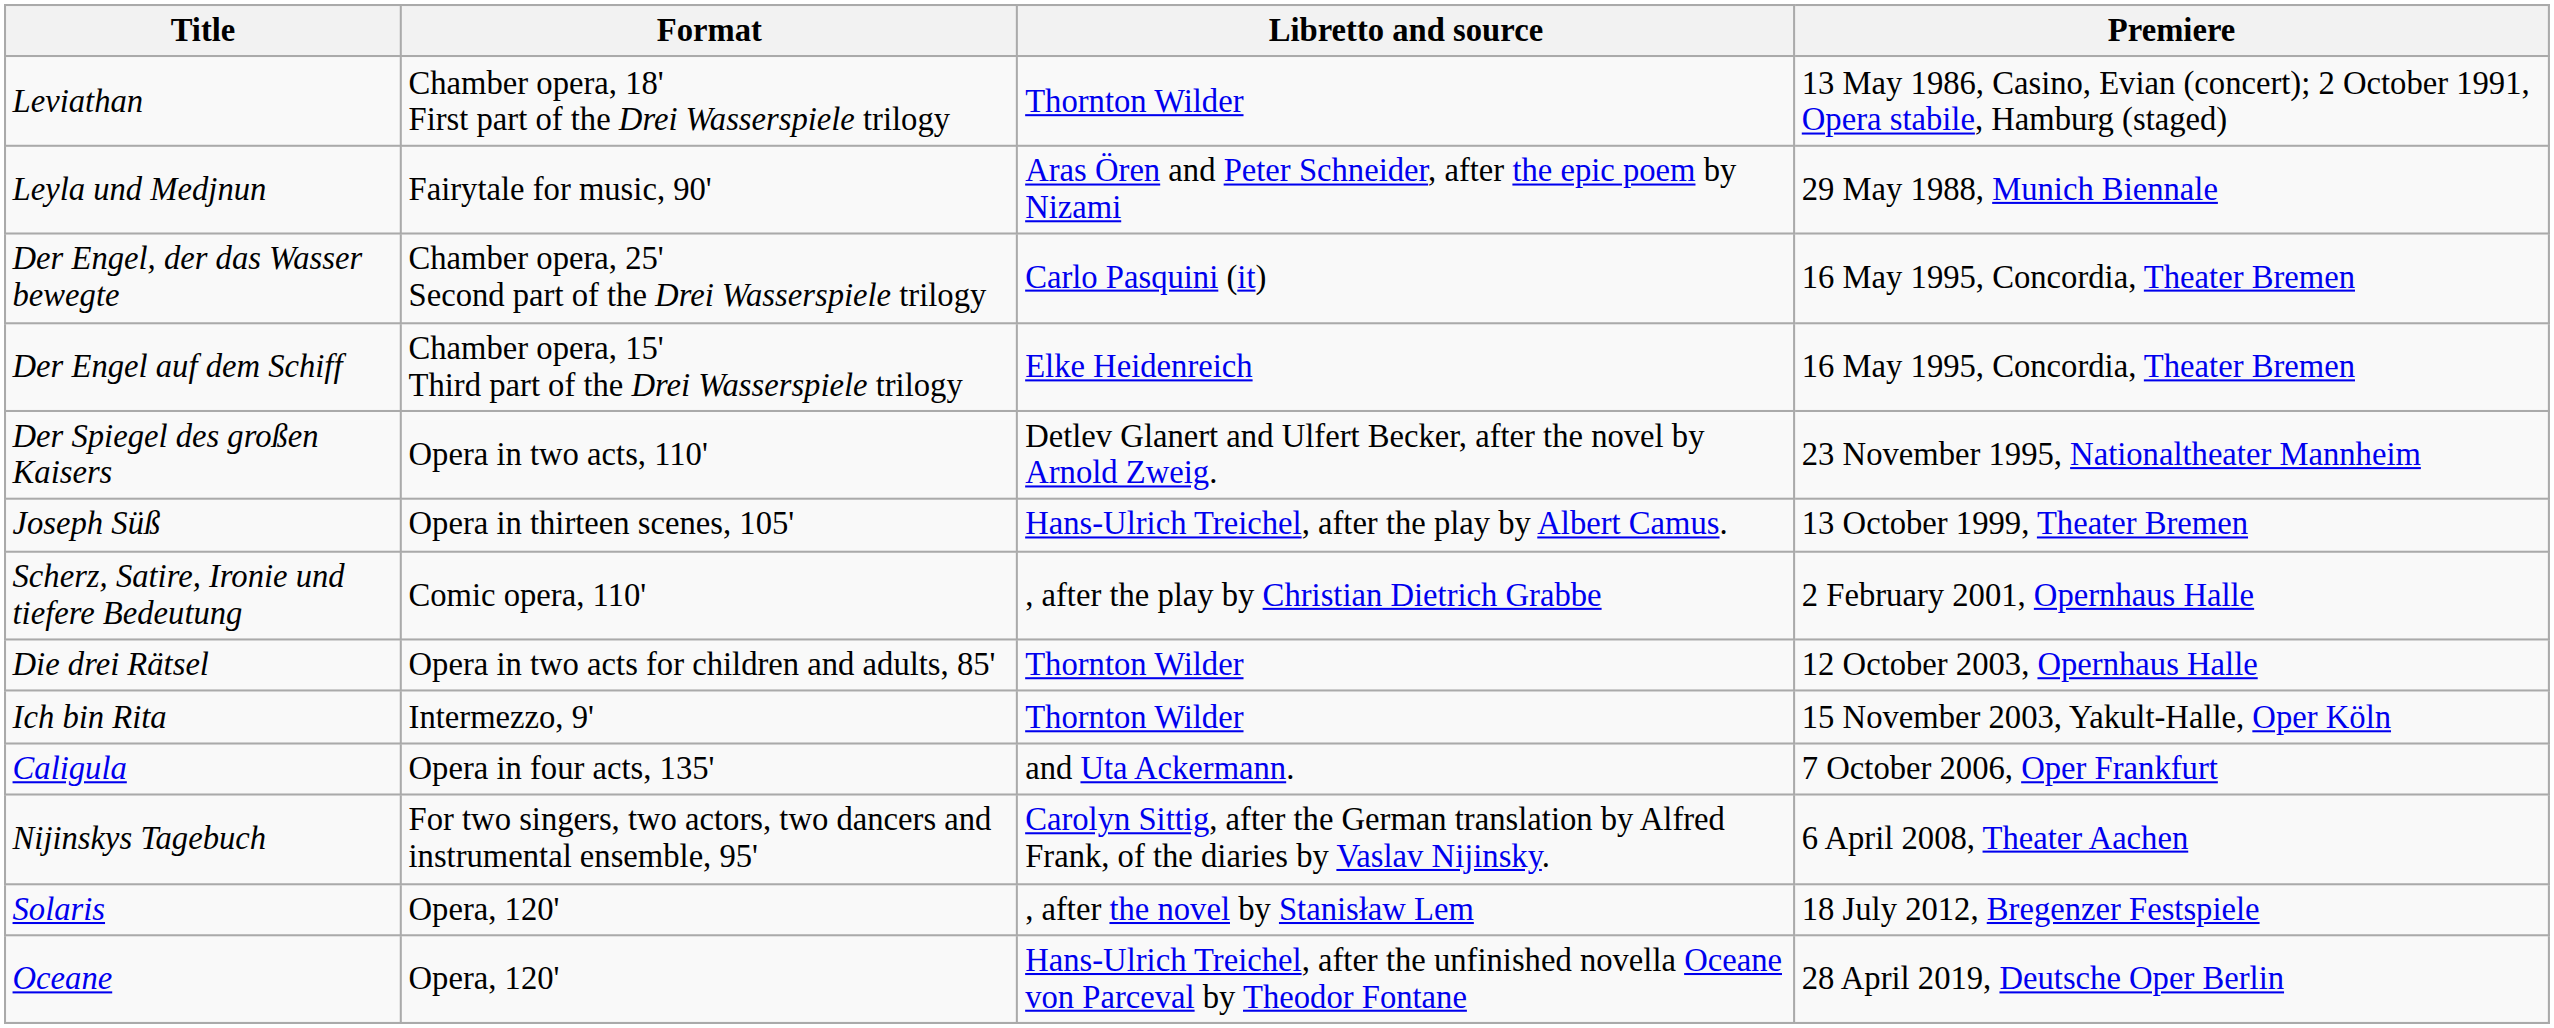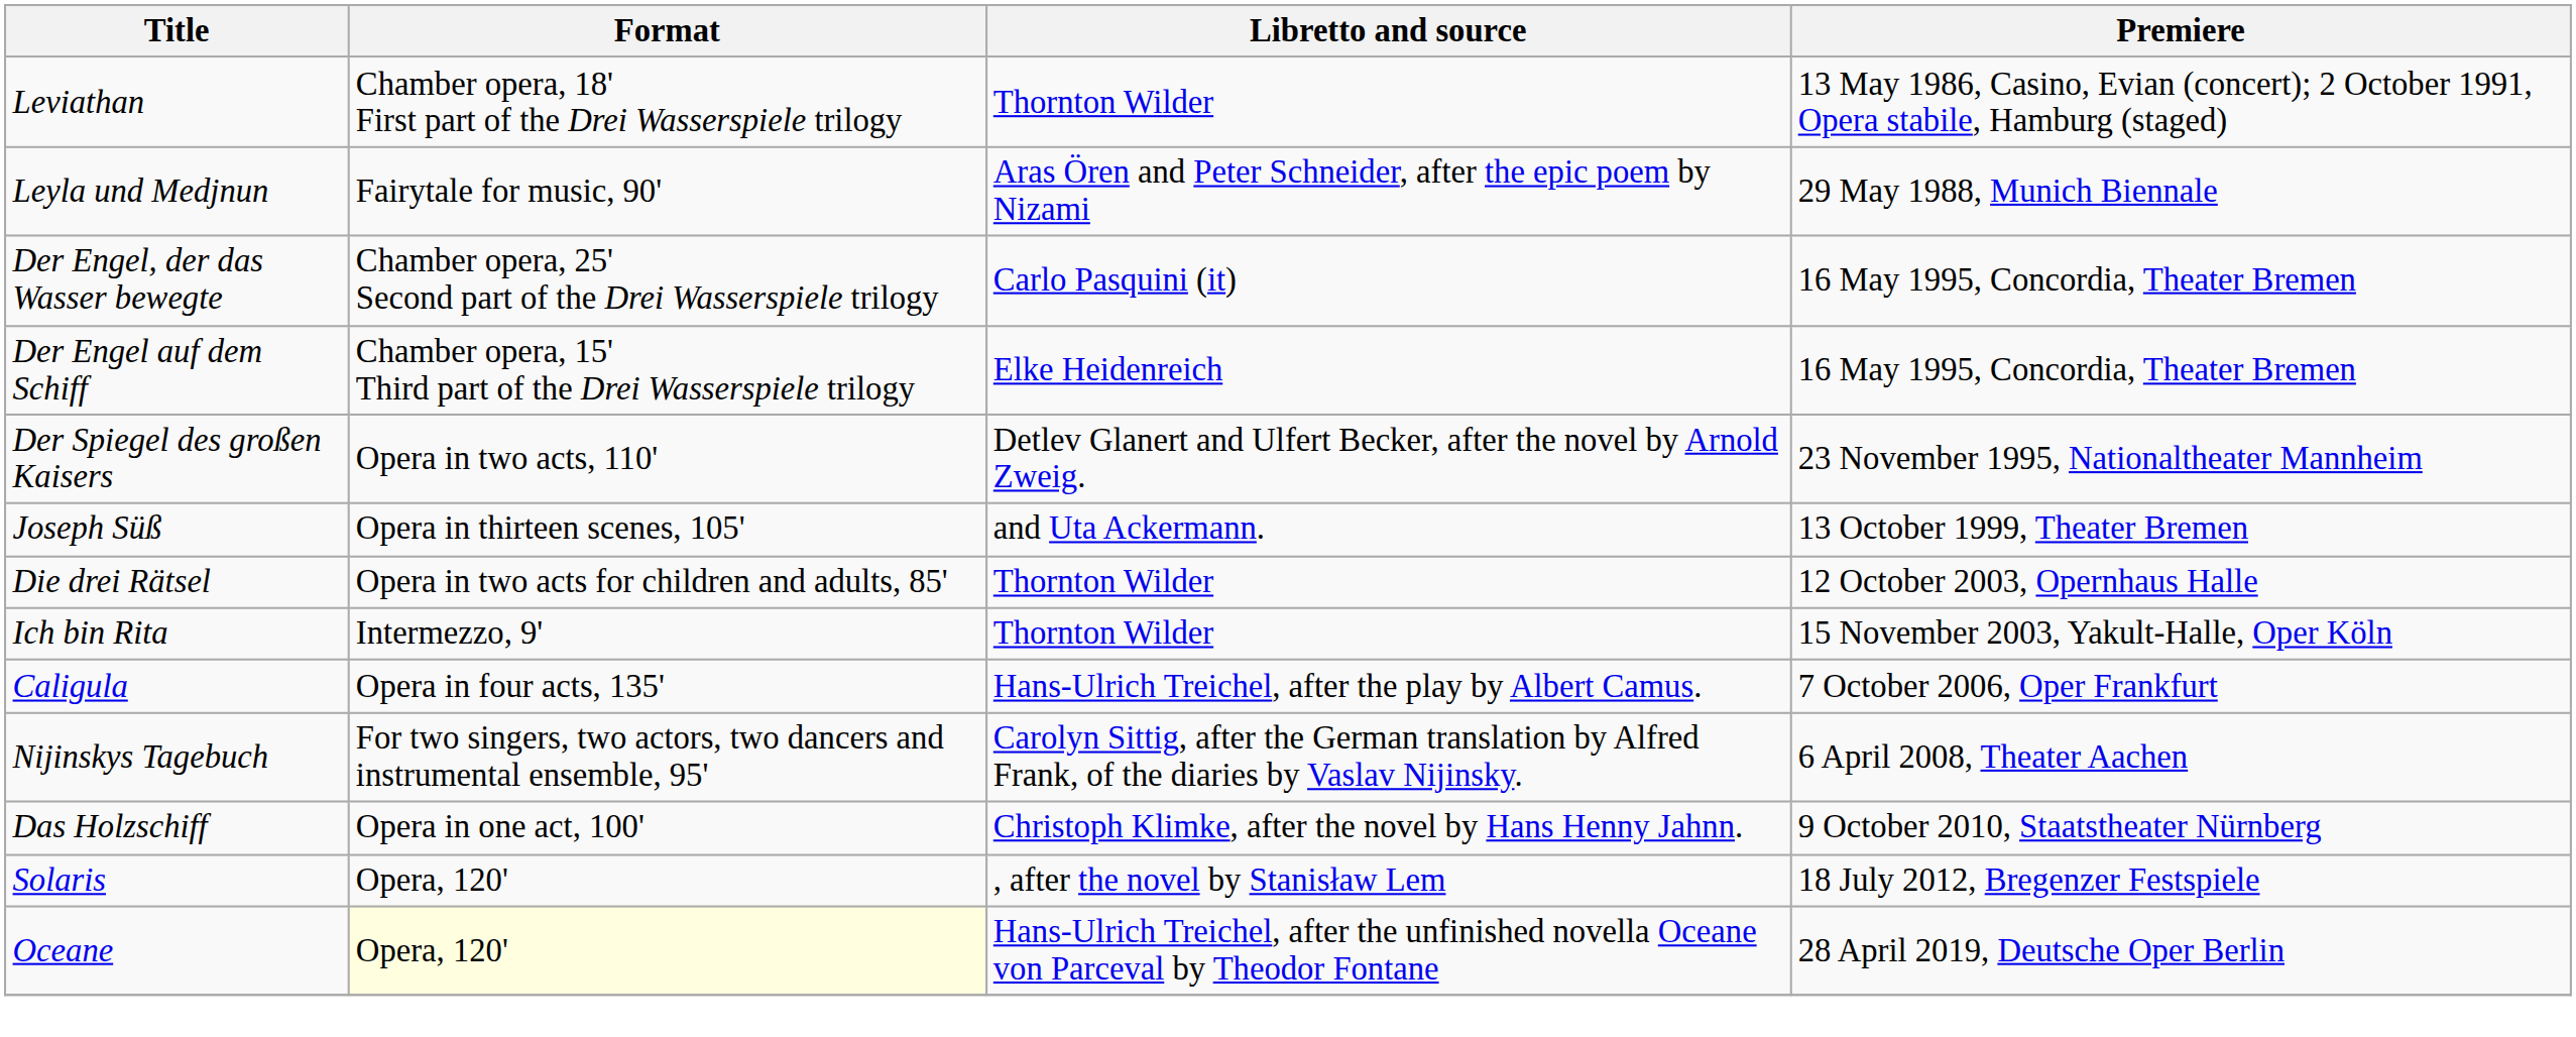 <table class="wikitable sortable">
 <tr>
 <th>Title</th>
 <th class=unsortable>Format</th>
 <th class=unsortable>Libretto and source</th>
 <th>Premiere</th>
 </tr>
 <tr>
 <td><em>Leviathan</em></td>
 <td>Chamber opera, 18'<br>First part of the <em>Drei Wasserspiele</em> trilogy</td>
 <td><a href='#'>Thornton Wilder</a></td>
 <td>13 May 1986, Casino, Evian (concert); 2 October 1991, <a href='#'>Opera stabile</a>, Hamburg (staged)</td>
 </tr>
 <tr>
 <td><em>Leyla und Medjnun</em></td>
 <td>Fairytale for music, 90'</td>
 <td><a href='#'>Aras Ören</a> and <a href='#'>Peter Schneider</a>, after <a href='#'>the epic poem</a> by <a href='#'>Nizami</a></td>
 <td>29 May 1988, <a href='#'>Munich Biennale</a></td>
 </tr>
 <tr>
 <td><em>Der Engel, der das Wasser bewegte</em></td>
 <td>Chamber opera, 25'<br>Second part of the <em>Drei Wasserspiele</em> trilogy</td>
 <td><a href='#'>Carlo Pasquini</a> (<a href='#'>it</a>)</td>
 <td>16 May 1995, Concordia, <a href='#'>Theater Bremen</a></td>
 </tr>
 <tr>
 <td><em>Der Engel auf dem Schiff</em></td>
 <td>Chamber opera, 15'<br>Third part of the <em>Drei Wasserspiele</em> trilogy</td>
 <td><a href='#'>Elke Heidenreich</a></td>
 <td>16 May 1995, Concordia, <a href='#'>Theater Bremen</a></td>
 </tr>
 <tr>
 <td><em>Der Spiegel des großen Kaisers</em></td>
 <td>Opera in two acts,  110'</td>
 <td>Detlev Glanert and Ulfert Becker, after the novel by <a href='#'>Arnold Zweig</a>.</td>
 <td>23 November 1995, <a href='#'>Nationaltheater Mannheim</a></td>
 </tr>
 <tr>
 <td><em>Joseph Süß</em></td>
 <td>Opera in thirteen scenes, 105'</td>
-<td><a href='#'>Hans-Ulrich Treichel</a>, after the play by <a href='#'>Albert Camus</a>.</td>
+<td> and <a href='#'>Uta Ackermann</a>.</td>
 <td>13 October 1999, <a href='#'>Theater Bremen</a></td>
-</tr>
-<tr>
-<td><em>Scherz, Satire, Ironie und tiefere Bedeutung</em></td>
-<td>Comic opera, 110'</td>
-<td>, after the play by <a href='#'>Christian Dietrich Grabbe</a></td>
-<td>2 February 2001, <a href='#'>Opernhaus Halle</a></td>
 </tr>
 <tr>
 <td><em>Die drei Rätsel</em></td>
 <td>Opera in two acts for children and adults, 85'</td>
 <td><a href='#'>Thornton Wilder</a></td>
 <td>12 October 2003, <a href='#'>Opernhaus Halle</a></td>
 </tr>
 <tr>
 <td><em>Ich bin Rita</em></td>
 <td>Intermezzo, 9'</td>
 <td><a href='#'>Thornton Wilder</a></td>
 <td>15 November 2003, Yakult-Halle, <a href='#'>Oper Köln</a></td>
 </tr>
 <tr>
 <td><a href='#'><em>Caligula</em></a></td>
 <td>Opera in four acts, 135'</td>
-<td> and <a href='#'>Uta Ackermann</a>.</td>
+<td><a href='#'>Hans-Ulrich Treichel</a>, after the play by <a href='#'>Albert Camus</a>.</td>
 <td>7 October 2006, <a href='#'>Oper Frankfurt</a></td>
 </tr>
 <tr>
 <td><em>Nijinskys Tagebuch</em></td>
 <td>For two singers, two actors, two dancers and instrumental ensemble, 95'</td>
 <td><a href='#'>Carolyn Sittig</a>, after the German translation by Alfred Frank, of the diaries by <a href='#'>Vaslav Nijinsky</a>.</td>
 <td>6 April 2008, <a href='#'>Theater Aachen</a></td>
 </tr>
 <tr>
+<td><em>Das Holzschiff</em></td>
+<td>Opera in one act, 100'</td>
+<td><a href='#'>Christoph Klimke</a>, after the novel by <a href='#'>Hans Henny Jahnn</a>.</td>
+<td>9 October 2010, <a href='#'>Staatstheater Nürnberg</a></td>
+</tr>
+<tr>
 <td><a href='#'><em>Solaris</em></a></td>
 <td>Opera, 120'</td>
 <td>, after <a href='#'>the novel</a> by <a href='#'>Stanisław Lem</a></td>
 <td>18 July 2012, <a href='#'>Bregenzer Festspiele</a></td>
 </tr>
 <tr>
 <td><em><a href='#'>Oceane</a></em></td>
-<td>Opera, 120'</td>
+<td style="background: lightyellow;">Opera, 120'</td>
 <td><a href='#'>Hans-Ulrich Treichel</a>, after the unfinished novella <a href='#'>Oceane von Parceval</a> by <a href='#'>Theodor Fontane</a></td>
 <td>28 April 2019, <a href='#'>Deutsche Oper Berlin</a></td>
 </tr>
 <tr>
 </tr>
 </table>
